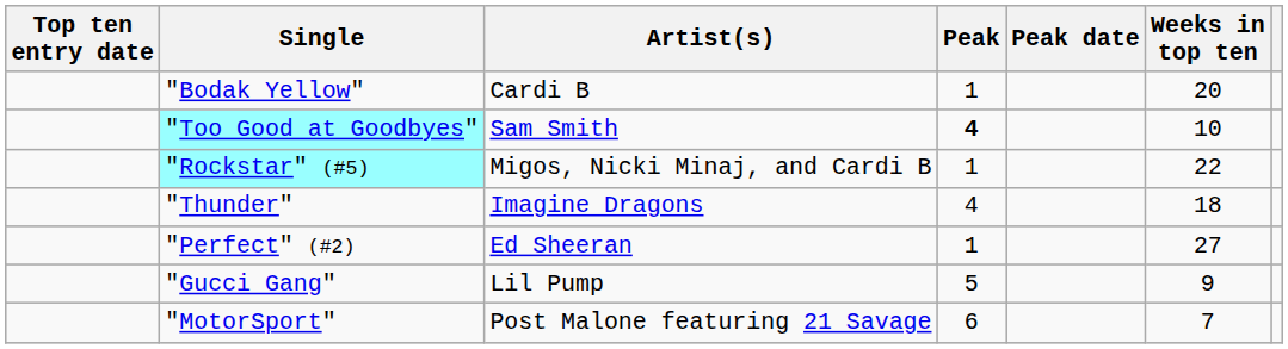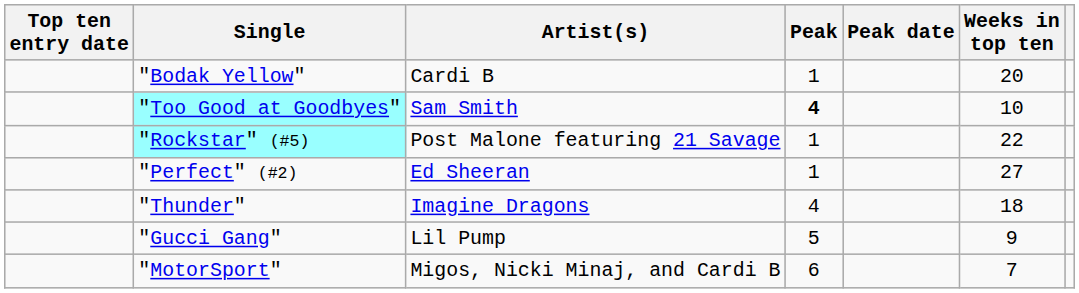 <table class="wikitable sortable">
 <tr>
 <th>Top ten<br>entry date</th>
 <th>Single</th>
 <th>Artist(s)</th>
 <th data-sort-type="number">Peak</th>
 <th>Peak date</th>
 <th data-sort-type="number">Weeks in<br>top ten</th>
 <th></th>
 </tr>
 <tr>
 <td></td>
 <td>"<a href='#'>Bodak Yellow</a>"</td>
 <td>Cardi B</td>
 <td style="text-align:center;">1</td>
 <td></td>
 <td style="text-align:center;">20</td>
 <td style="text-align:center;"></td>
 </tr>
 <tr>
 <td rowspan="1"></td>
 <td style="background:#9ff;">"<a href='#'>Too Good at Goodbyes</a>" </td>
 <td><a href='#'>Sam Smith</a></td>
 <td style="text-align:center;"><strong>4</strong></td>
 <td></td>
 <td style="text-align:center;">10</td>
 <td style="text-align:center;"></td>
 </tr>
 <tr>
 <td rowspan="1"></td>
 <td style="background:#9ff;">"<a href='#'>Rockstar</a>" <small>(#5)</small>  </td>
-<td>Migos, Nicki Minaj, and Cardi B</td>
+<td>Post Malone featuring <a href='#'>21 Savage</a></td>
 <td style="text-align:center;">1</td>
 <td></td>
 <td style="text-align:center;">22</td>
+<td style="text-align:center;"></td>
+</tr>
+<tr>
+<td></td>
+<td>"<a href='#'>Perfect</a>" <small>(#2)</small> </td>
+<td><a href='#'>Ed Sheeran</a></td>
+<td style="text-align:center;">1</td>
+<td></td>
+<td style="text-align:center;">27</td>
 <td style="text-align:center;"></td>
 </tr>
 <tr>
 <td rowspan="1"></td>
 <td>"<a href='#'>Thunder</a>"</td>
 <td><a href='#'>Imagine Dragons</a></td>
 <td style="text-align:center;">4</td>
 <td></td>
 <td style="text-align:center;">18</td>
-<td style="text-align:center;"></td>
-</tr>
-<tr>
-<td></td>
-<td>"<a href='#'>Perfect</a>" <small>(#2)</small> </td>
-<td><a href='#'>Ed Sheeran</a></td>
-<td style="text-align:center;">1</td>
-<td></td>
-<td style="text-align:center;">27</td>
 <td style="text-align:center;"></td>
 </tr>
 <tr>
 <td></td>
 <td>"<a href='#'>Gucci Gang</a>"</td>
 <td>Lil Pump</td>
 <td style="text-align:center;">5</td>
 <td></td>
 <td style="text-align:center;">9</td>
 <td style="text-align:center;"></td>
 </tr>
 <tr>
 <td></td>
 <td>"<a href='#'>MotorSport</a>"</td>
-<td>Post Malone featuring <a href='#'>21 Savage</a></td>
+<td>Migos, Nicki Minaj, and Cardi B</td>
 <td style="text-align:center;">6</td>
 <td></td>
 <td style="text-align:center;">7</td>
 <td style="text-align:center;"></td>
 </tr>
 </table>
